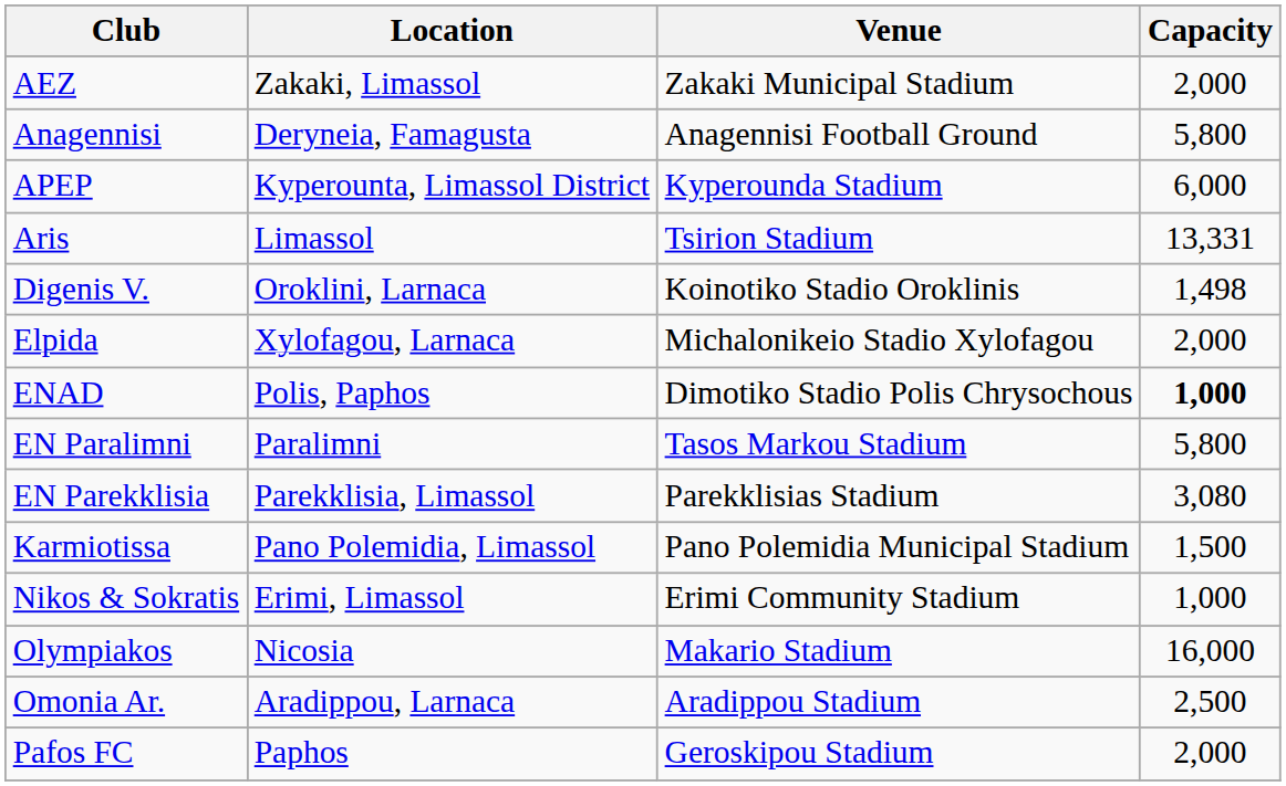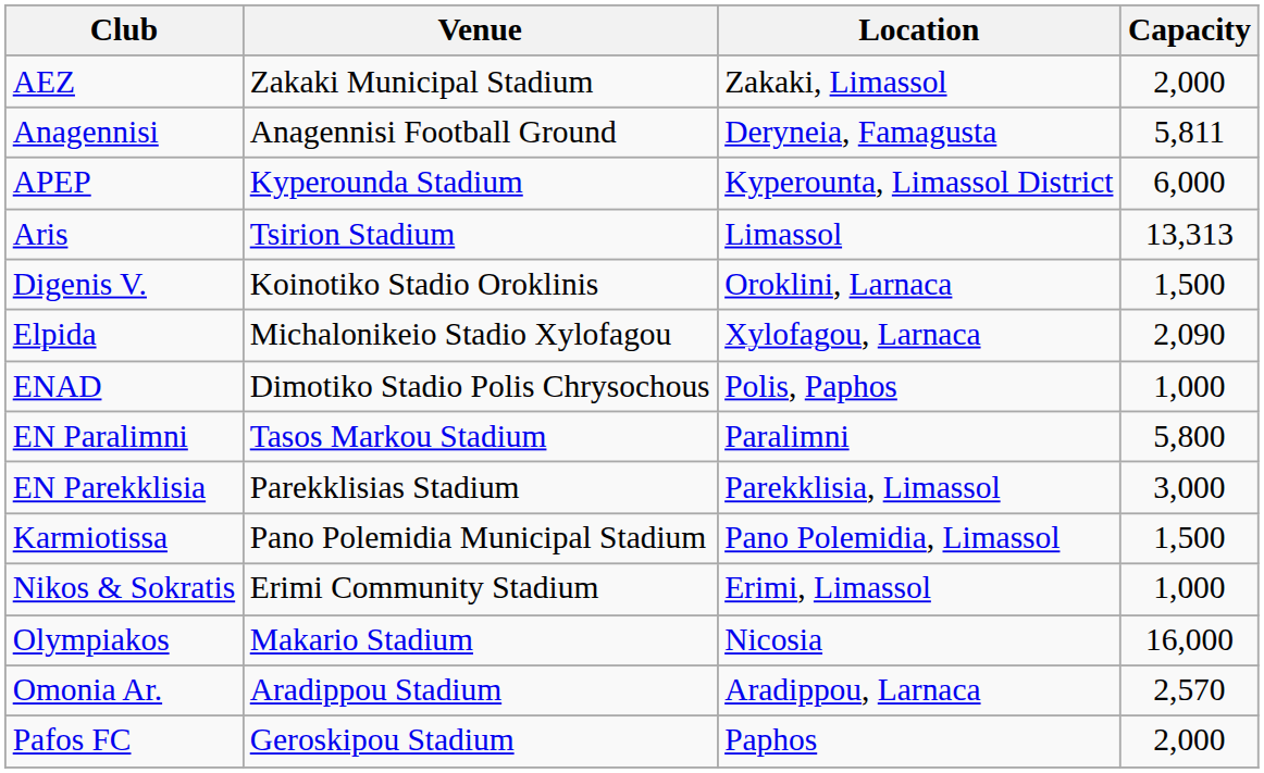 <table class="wikitable sortable">
 <tr>
 <th>Club</th>
+<th>Venue</th>
 <th>Location</th>
-<th>Venue</th>
 <th>Capacity</th>
 </tr>
 <tr>
 <td><a href='#'>AEZ</a></td>
+<td>Zakaki Municipal Stadium</td>
 <td>Zakaki, <a href='#'>Limassol</a></td>
-<td>Zakaki Municipal Stadium</td>
 <td align="center">2,000</td>
 </tr>
 <tr>
 <td><a href='#'>Anagennisi</a></td>
+<td>Anagennisi Football Ground</td>
 <td><a href='#'>Deryneia</a>, <a href='#'>Famagusta</a></td>
-<td>Anagennisi Football Ground</td>
-<td align="center">5,800</td>
+<td align="center">5,811</td>
 </tr>
 <tr>
 <td><a href='#'>APEP</a></td>
+<td><a href='#'>Kyperounda Stadium</a></td>
 <td><a href='#'>Kyperounta</a>, <a href='#'>Limassol District</a></td>
-<td><a href='#'>Kyperounda Stadium</a></td>
 <td align="center">6,000</td>
 </tr>
 <tr>
 <td><a href='#'>Aris</a></td>
+<td><a href='#'>Tsirion Stadium</a></td>
 <td><a href='#'>Limassol</a></td>
-<td><a href='#'>Tsirion Stadium</a></td>
-<td align="center">13,331</td>
+<td align="center">13,313</td>
 </tr>
 <tr>
 <td><a href='#'>Digenis V.</a></td>
+<td>Koinotiko Stadio Oroklinis</td>
 <td><a href='#'>Oroklini</a>, <a href='#'>Larnaca</a></td>
-<td>Koinotiko Stadio Oroklinis</td>
-<td align="center">1,498</td>
+<td align="center">1,500</td>
 </tr>
 <tr>
 <td><a href='#'>Elpida</a></td>
+<td>Michalonikeio Stadio Xylofagou</td>
 <td><a href='#'>Xylofagou</a>, <a href='#'>Larnaca</a></td>
-<td>Michalonikeio Stadio Xylofagou</td>
-<td align="center">2,000</td>
+<td align="center">2,090</td>
 </tr>
 <tr>
 <td><a href='#'>ENAD</a></td>
+<td>Dimotiko Stadio Polis Chrysochous</td>
 <td><a href='#'>Polis</a>, <a href='#'>Paphos</a></td>
-<td>Dimotiko Stadio Polis Chrysochous</td>
-<td align="center"><strong>1,000</strong></td>
+<td align="center">1,000</td>
 </tr>
 <tr>
 <td><a href='#'>EN Paralimni</a></td>
+<td><a href='#'>Tasos Markou Stadium</a></td>
 <td><a href='#'>Paralimni</a></td>
-<td><a href='#'>Tasos Markou Stadium</a></td>
 <td align="center">5,800</td>
 </tr>
 <tr>
 <td><a href='#'>EN Parekklisia</a></td>
+<td>Parekklisias Stadium</td>
 <td><a href='#'>Parekklisia</a>, <a href='#'>Limassol</a></td>
-<td>Parekklisias Stadium</td>
-<td align="center">3,080</td>
+<td align="center">3,000</td>
 </tr>
 <tr>
 <td><a href='#'>Karmiotissa</a></td>
+<td>Pano Polemidia Municipal Stadium</td>
 <td><a href='#'>Pano Polemidia</a>, <a href='#'>Limassol</a></td>
-<td>Pano Polemidia Municipal Stadium</td>
 <td align="center">1,500</td>
 </tr>
 <tr>
 <td><a href='#'>Nikos & Sokratis</a></td>
+<td>Erimi Community Stadium</td>
 <td><a href='#'>Erimi</a>, <a href='#'>Limassol</a></td>
-<td>Erimi Community Stadium</td>
 <td align="center">1,000</td>
 </tr>
 <tr>
 <td><a href='#'>Olympiakos</a></td>
+<td><a href='#'>Makario Stadium</a></td>
 <td><a href='#'>Nicosia</a></td>
-<td><a href='#'>Makario Stadium</a></td>
 <td align="center">16,000</td>
 </tr>
 <tr>
 <td><a href='#'>Omonia Ar.</a></td>
+<td><a href='#'>Aradippou Stadium</a></td>
 <td><a href='#'>Aradippou</a>, <a href='#'>Larnaca</a></td>
-<td><a href='#'>Aradippou Stadium</a></td>
-<td align="center">2,500</td>
+<td align="center">2,570</td>
 </tr>
 <tr>
 <td><a href='#'>Pafos FC</a></td>
+<td><a href='#'>Geroskipou Stadium</a></td>
 <td><a href='#'>Paphos</a></td>
-<td><a href='#'>Geroskipou Stadium</a></td>
 <td align="center">2,000</td>
 </tr>
 </table>
